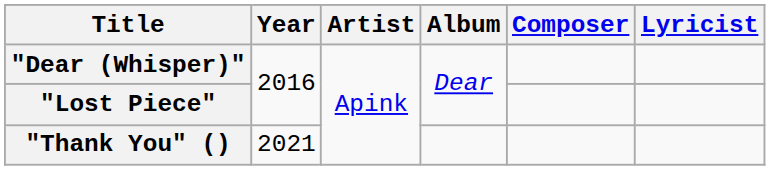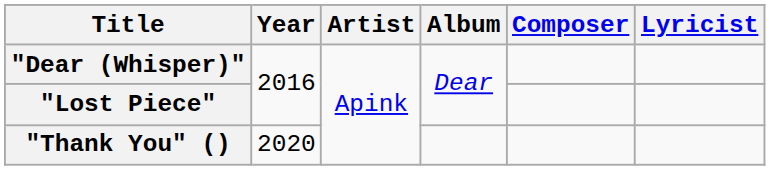 <table class="wikitable plainrowheaders" style="text-align:center">
 <tr>
 <th scope="col">Title</th>
 <th scope="col">Year</th>
 <th scope="col">Artist</th>
 <th scope="col">Album</th>
 <th scope="col"><a href='#'>Composer</a></th>
 <th scope="col"><a href='#'>Lyricist</a></th>
 </tr>
 <tr>
 <th scope="row">"Dear (Whisper)"</th>
 <td rowspan="2">2016</td>
 <td rowspan="3"><a href='#'>Apink</a></td>
 <td rowspan="2"><em><a href='#'>Dear</a></em></td>
 <td></td>
 <td></td>
 </tr>
 <tr>
 <th scope="row">"Lost Piece"</th>
 <td></td>
 <td></td>
 </tr>
 <tr>
 <th scope="row">"Thank You" ()</th>
-<td>2021</td>
+<td>2020</td>
 <td></td>
 <td></td>
 <td></td>
 </tr>
 </table>
